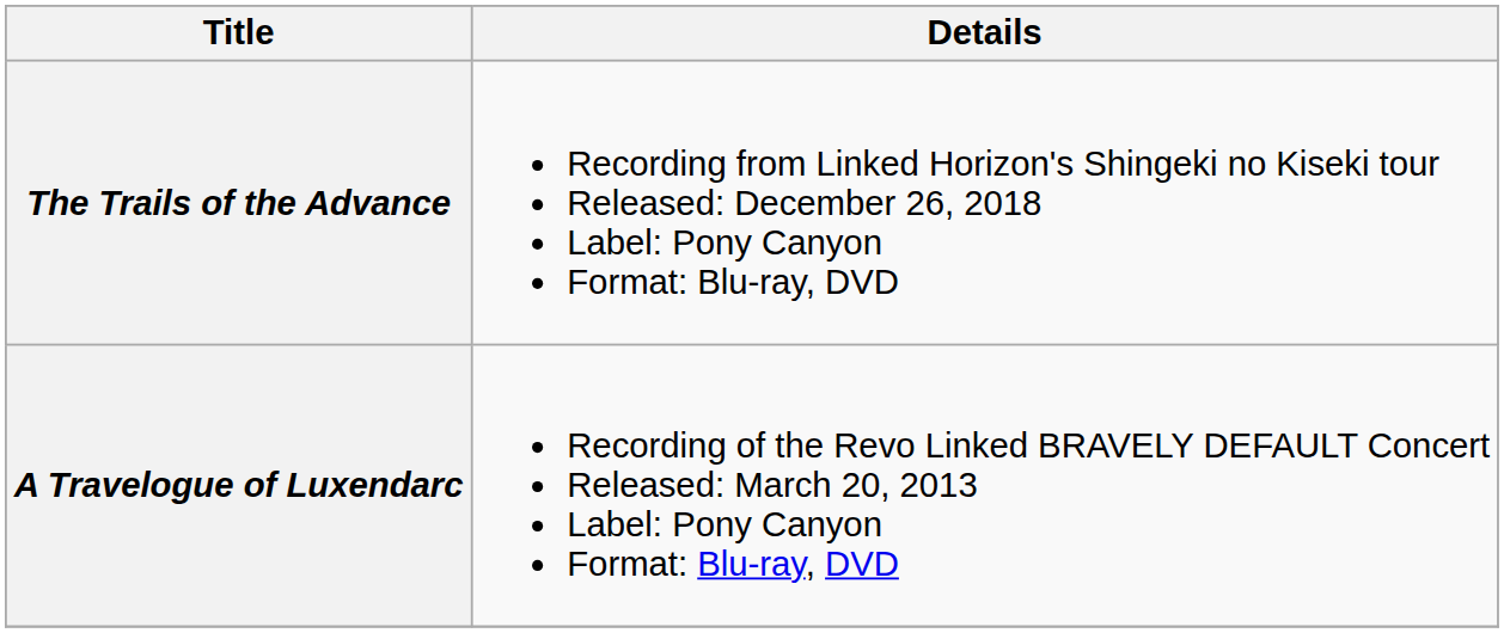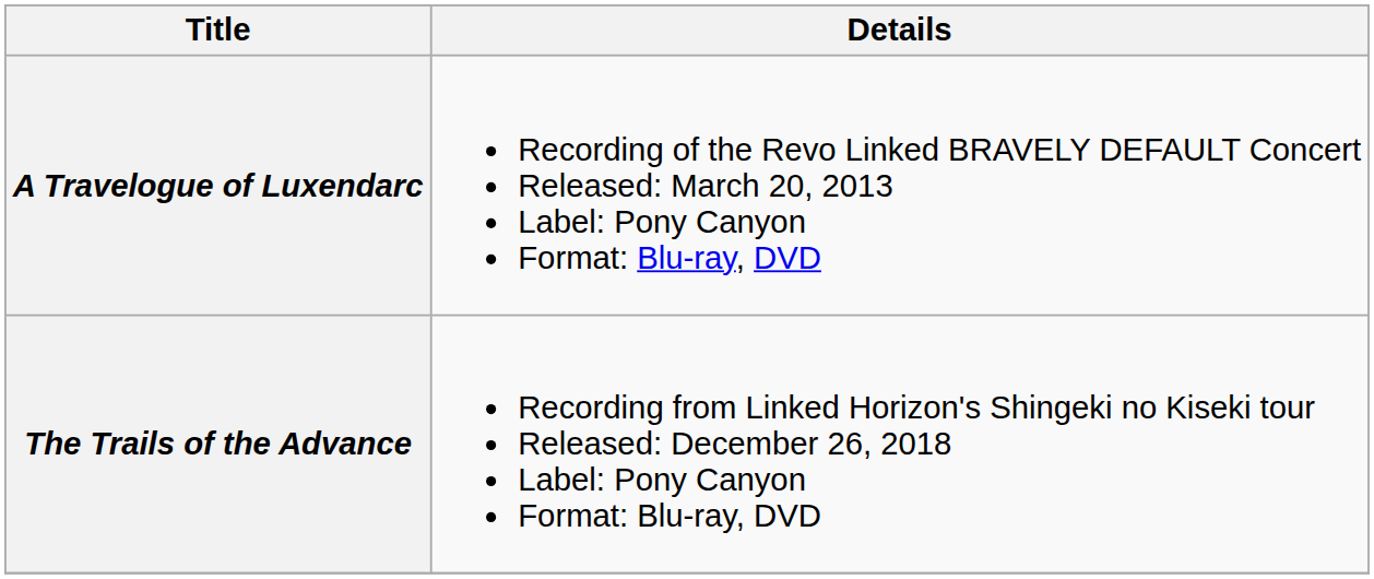 <table class="wikitable plainrowheaders">
 <tr>
 <th scope="col">Title</th>
 <th scope="col">Details</th>
 </tr>
 <tr>
+<th scope="row"><em>A Travelogue of Luxendarc</em><br><small></small></th>
+<td><br><ul><li>Recording of the Revo Linked BRAVELY DEFAULT Concert</li><li>Released: March 20, 2013</li><li>Label: Pony Canyon</li><li>Format: <a href='#'>Blu-ray</a>, <a href='#'>DVD</a></li></ul></td>
+</tr>
+<tr>
 <th scope="row"><em>The Trails of the Advance</em><br><small></small></th>
 <td><br><ul><li>Recording from Linked Horizon's Shingeki no Kiseki tour</li><li>Released: December 26, 2018</li><li>Label: Pony Canyon</li><li>Format: Blu-ray, DVD</li></ul></td>
 </tr>
 <tr>
-<th scope="row"><em>A Travelogue of Luxendarc</em><br><small></small></th>
-<td><br><ul><li>Recording of the Revo Linked BRAVELY DEFAULT Concert</li><li>Released: March 20, 2013</li><li>Label: Pony Canyon</li><li>Format: <a href='#'>Blu-ray</a>, <a href='#'>DVD</a></li></ul></td>
-</tr>
-<tr>
 </tr>
 </table>
